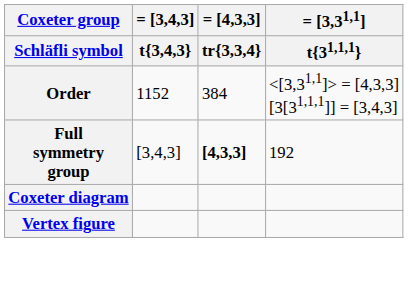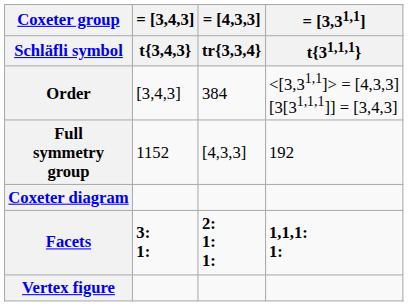 <table class="wikitable">
 <tr>
 <th><a href='#'>Coxeter group</a></th>
 <th> = [3,4,3]</th>
 <th> = [4,3,3]</th>
 <th> = [3,3<sup>1,1</sup>]</th>
 </tr>
 <tr>
 <th><a href='#'>Schläfli symbol</a></th>
 <th>t{3,4,3}</th>
 <th>tr{3,3,4}</th>
 <th>t{3<sup>1,1,1</sup>}</th>
 </tr>
 <tr>
 <th>Order</th>
-<td>1152</td>
+<td>[3,4,3]</td>
 <td>384</td>
 <td><[3,3<sup>1,1</sup>]> = [4,3,3]<br>[3[3<sup>1,1,1</sup>]] = [3,4,3]</td>
 </tr>
 <tr>
 <th>Full<br>symmetry<br>group</th>
-<td>[3,4,3]</td>
-<td><strong>[4,3,3]</strong></td>
+<td>1152</td>
+<td>[4,3,3]</td>
 <td>192</td>
 </tr>
 <tr>
 <th><a href='#'>Coxeter diagram</a></th>
 <td></td>
 <td></td>
 <td></td>
 </tr>
 <tr>
+<th><a href='#'>Facets</a></th>
+<td><strong>3:</strong> <br><strong>1:</strong> </td>
+<td><strong>2:</strong> <br><strong>1:</strong> <br><strong>1:</strong> </td>
+<td><strong>1,1,1:</strong> <br><strong>1:</strong> </td>
+</tr>
+<tr>
 <th><a href='#'>Vertex figure</a></th>
 <td></td>
 <td></td>
 <td></td>
 </tr>
 </table>
